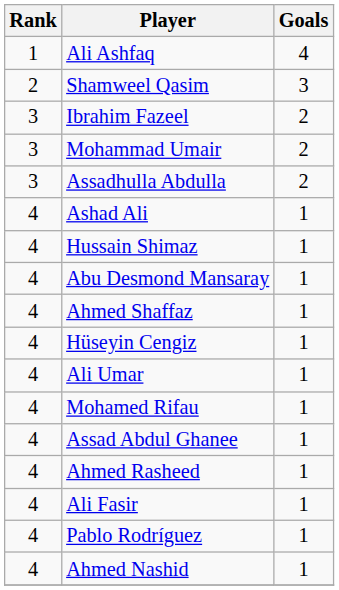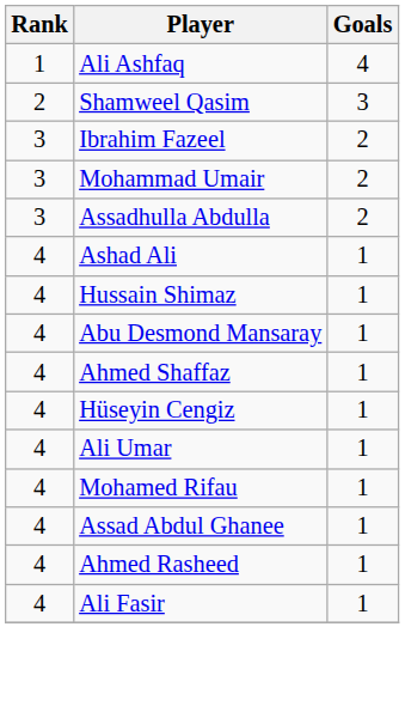 <table class="wikitable" style="text-align:center">
 <tr>
 <th>Rank</th>
 <th>Player</th>
 <th>Goals</th>
 </tr>
 <tr>
 <td>1</td>
 <td align="left"> <a href='#'>Ali Ashfaq</a></td>
 <td>4</td>
 </tr>
 <tr>
 <td>2</td>
 <td align="left"> <a href='#'>Shamweel Qasim</a></td>
 <td>3</td>
 </tr>
 <tr>
 <td>3</td>
 <td align="left"> <a href='#'>Ibrahim Fazeel</a></td>
 <td>2</td>
 </tr>
 <tr>
 <td>3</td>
 <td align="left"> <a href='#'>Mohammad Umair</a></td>
 <td>2</td>
 </tr>
 <tr>
 <td>3</td>
 <td align="left"> <a href='#'>Assadhulla Abdulla</a></td>
 <td>2</td>
 </tr>
 <tr>
 <td>4</td>
 <td align="left"> <a href='#'>Ashad Ali</a></td>
 <td>1</td>
 </tr>
 <tr>
 <td>4</td>
 <td align="left"> <a href='#'>Hussain Shimaz</a></td>
 <td>1</td>
 </tr>
 <tr>
 <td>4</td>
 <td align="left"> <a href='#'>Abu Desmond Mansaray</a></td>
 <td>1</td>
 </tr>
 <tr>
 <td>4</td>
 <td align="left"> <a href='#'>Ahmed Shaffaz</a></td>
 <td>1</td>
 </tr>
 <tr>
 <td>4</td>
 <td align="left"> <a href='#'>Hüseyin Cengiz</a></td>
 <td>1</td>
 </tr>
 <tr>
 <td>4</td>
 <td align="left"> <a href='#'>Ali Umar</a></td>
 <td>1</td>
 </tr>
 <tr>
 <td>4</td>
 <td align="left"> <a href='#'>Mohamed Rifau</a></td>
 <td>1</td>
 </tr>
 <tr>
 <td>4</td>
 <td align="left"> <a href='#'>Assad Abdul Ghanee</a></td>
 <td>1</td>
 </tr>
 <tr>
 <td>4</td>
 <td align="left"> <a href='#'>Ahmed Rasheed</a></td>
 <td>1</td>
 </tr>
 <tr>
 <td>4</td>
 <td align="left"> <a href='#'>Ali Fasir</a></td>
 <td>1</td>
 </tr>
 <tr>
-<td>4</td>
-<td align="left"> <a href='#'>Pablo Rodríguez</a></td>
-<td>1</td>
-</tr>
-<tr>
-<td>4</td>
-<td align="left"> <a href='#'>Ahmed Nashid</a></td>
-<td>1</td>
-</tr>
-<tr>
 </tr>
 </table>
